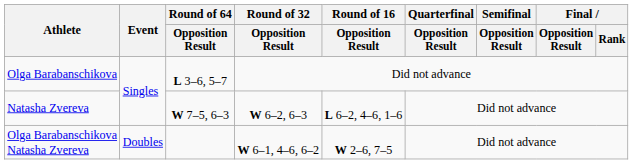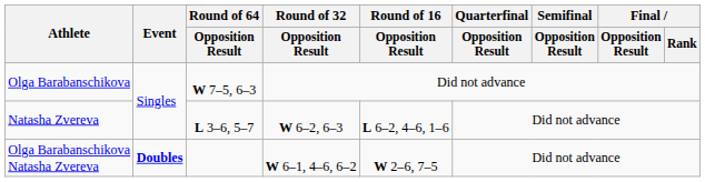 <table class=wikitable style=font-size:90%;text-align:center>
 <tr>
 <th rowspan=2>Athlete</th>
 <th rowspan=2>Event</th>
 <th>Round of 64</th>
 <th>Round of 32</th>
 <th>Round of 16</th>
 <th>Quarterfinal</th>
 <th>Semifinal</th>
 <th colspan=2>Final / </th>
 </tr>
 <tr style=font-size:95%>
 <th>Opposition<br>Result</th>
 <th>Opposition<br>Result</th>
 <th>Opposition<br>Result</th>
 <th>Opposition<br>Result</th>
 <th>Opposition<br>Result</th>
 <th>Opposition<br>Result</th>
 <th>Rank</th>
 </tr>
 <tr>
 <td align=left><a href='#'>Olga Barabanschikova </a></td>
 <td align=left rowspan=2><a href='#'>Singles</a></td>
-<td><br><strong>L</strong> 3–6, 5–7</td>
+<td><br><strong>W</strong> 7–5, 6–3</td>
 <td colspan=6>Did not advance</td>
 </tr>
 <tr>
 <td align=left><a href='#'>Natasha Zvereva</a></td>
-<td><br><strong>W</strong> 7–5, 6–3</td>
+<td><br><strong>L</strong> 3–6, 5–7</td>
 <td><br><strong>W</strong> 6–2, 6–3</td>
 <td><br><strong>L</strong> 6–2, 4–6, 1–6</td>
 <td colspan=4>Did not advance</td>
 </tr>
 <tr>
 <td align=left><a href='#'>Olga Barabanschikova</a><br><a href='#'>Natasha Zvereva</a></td>
-<td align=left><a href='#'>Doubles</a></td>
+<td align=left><strong><a href='#'>Doubles</a></strong></td>
 <td></td>
 <td><br><strong>W</strong> 6–1, 4–6, 6–2</td>
 <td><br><strong>W</strong> 2–6, 7–5</td>
 <td colspan=4>Did not advance</td>
 </tr>
 </table>
